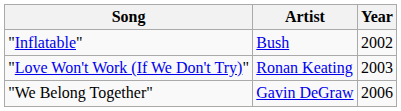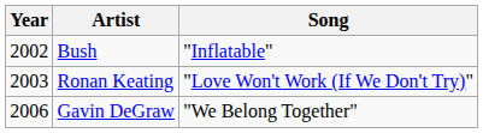 <table class="wikitable sortable">
 <tr>
+<th scope="col">Year</th>
+<th scope="col">Artist</th>
 <th scope="col">Song</th>
-<th scope="col">Artist</th>
-<th scope="col">Year</th>
 </tr>
 <tr>
+<td>2002</td>
+<td><a href='#'>Bush</a></td>
 <td>"<a href='#'>Inflatable</a>"</td>
-<td><a href='#'>Bush</a></td>
-<td>2002</td>
 </tr>
 <tr>
+<td>2003</td>
+<td><a href='#'>Ronan Keating</a></td>
 <td>"<a href='#'>Love Won't Work (If We Don't Try)</a>"</td>
-<td><a href='#'>Ronan Keating</a></td>
-<td>2003</td>
 </tr>
 <tr>
+<td>2006</td>
+<td><a href='#'>Gavin DeGraw</a></td>
 <td>"We Belong Together"</td>
-<td><a href='#'>Gavin DeGraw</a></td>
-<td>2006</td>
 </tr>
 </table>
